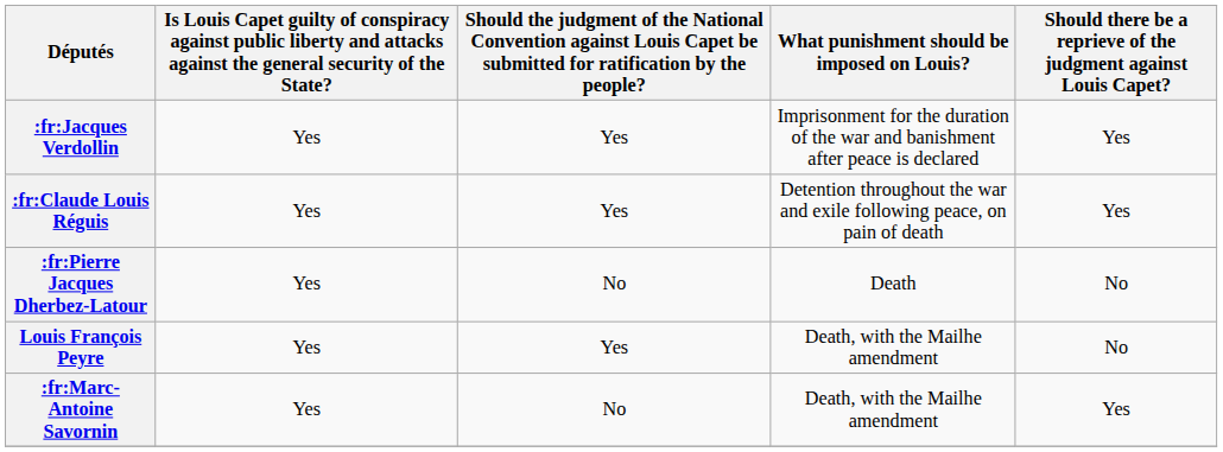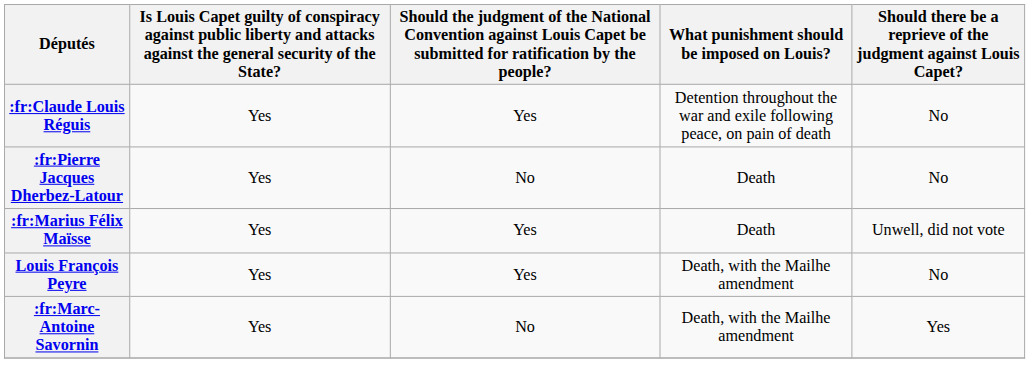 <table class="wikitable sortable" style="text-align:center; width:80%;">
 <tr>
 <th scope=col>Députés</th>
 <th scope=col>Is Louis Capet guilty of conspiracy against public liberty and attacks against the general security of the State?</th>
 <th scope=col>Should the judgment of the National Convention against Louis Capet be submitted for ratification by the people?</th>
 <th scope=col>What punishment should be imposed on Louis?</th>
 <th scope=col>Should there be a reprieve of the judgment against Louis Capet?</th>
 </tr>
 <tr>
-<th scope=row><a href='#'>:fr:Jacques Verdollin</a></th>
-<td>Yes</td>
-<td>Yes</td>
-<td>Imprisonment for the duration of the war and banishment after peace is declared</td>
-<td>Yes</td>
-</tr>
-<tr>
 <th scope=row><a href='#'>:fr:Claude Louis Réguis</a></th>
 <td>Yes</td>
 <td>Yes</td>
 <td>Detention throughout the war and exile following peace, on pain of death</td>
-<td>Yes</td>
+<td>No</td>
 </tr>
 <tr>
 <th scope=row><a href='#'>:fr:Pierre Jacques Dherbez-Latour</a></th>
 <td>Yes</td>
 <td>No</td>
 <td>Death</td>
 <td>No</td>
+</tr>
+<tr>
+<th scope=row><a href='#'>:fr:Marius Félix Maïsse</a></th>
+<td>Yes</td>
+<td>Yes</td>
+<td>Death</td>
+<td>Unwell, did not vote</td>
 </tr>
 <tr>
 <th scope=row><a href='#'>Louis François Peyre</a></th>
 <td>Yes</td>
 <td>Yes</td>
 <td>Death, with the Mailhe amendment</td>
 <td>No</td>
 </tr>
 <tr>
 <th scope=row><a href='#'>:fr:Marc-Antoine Savornin</a></th>
 <td>Yes</td>
 <td>No</td>
 <td>Death, with the Mailhe amendment</td>
 <td>Yes</td>
 </tr>
 <tr>
 </tr>
 </table>
